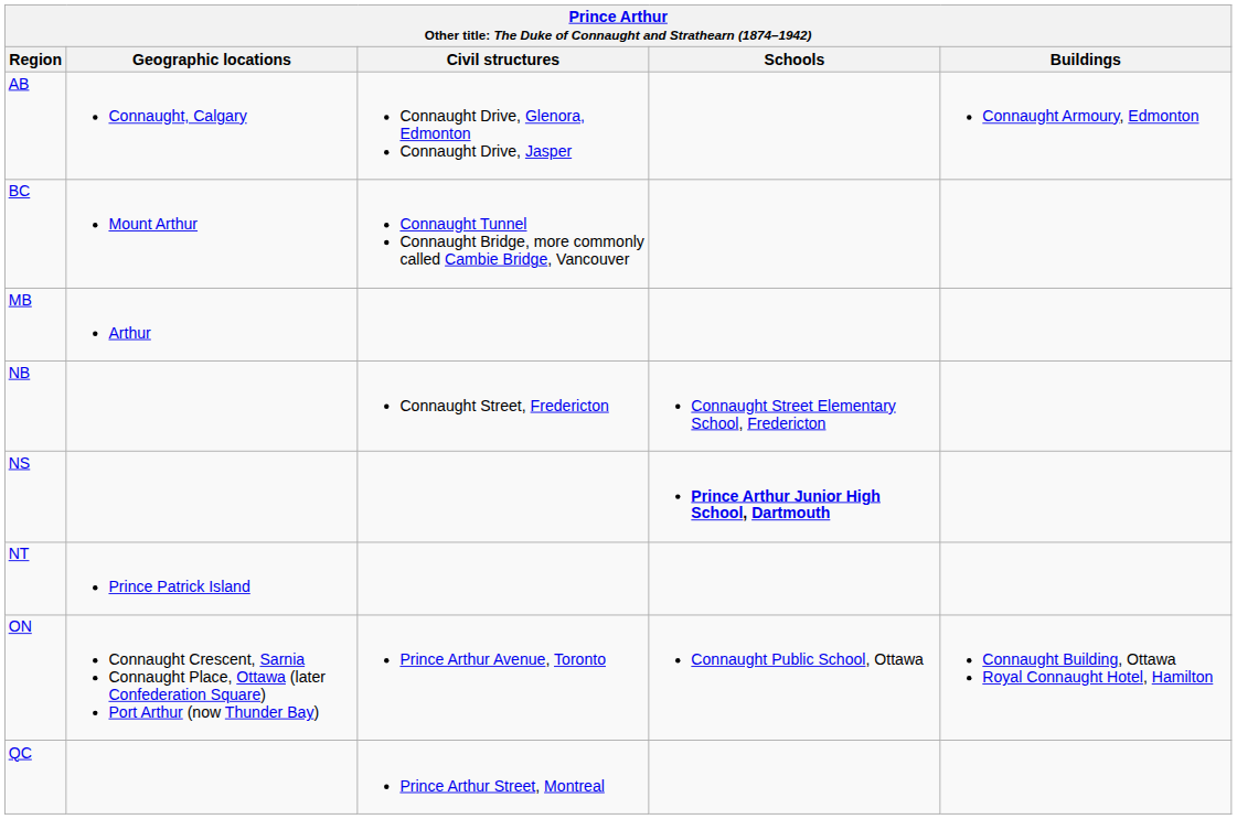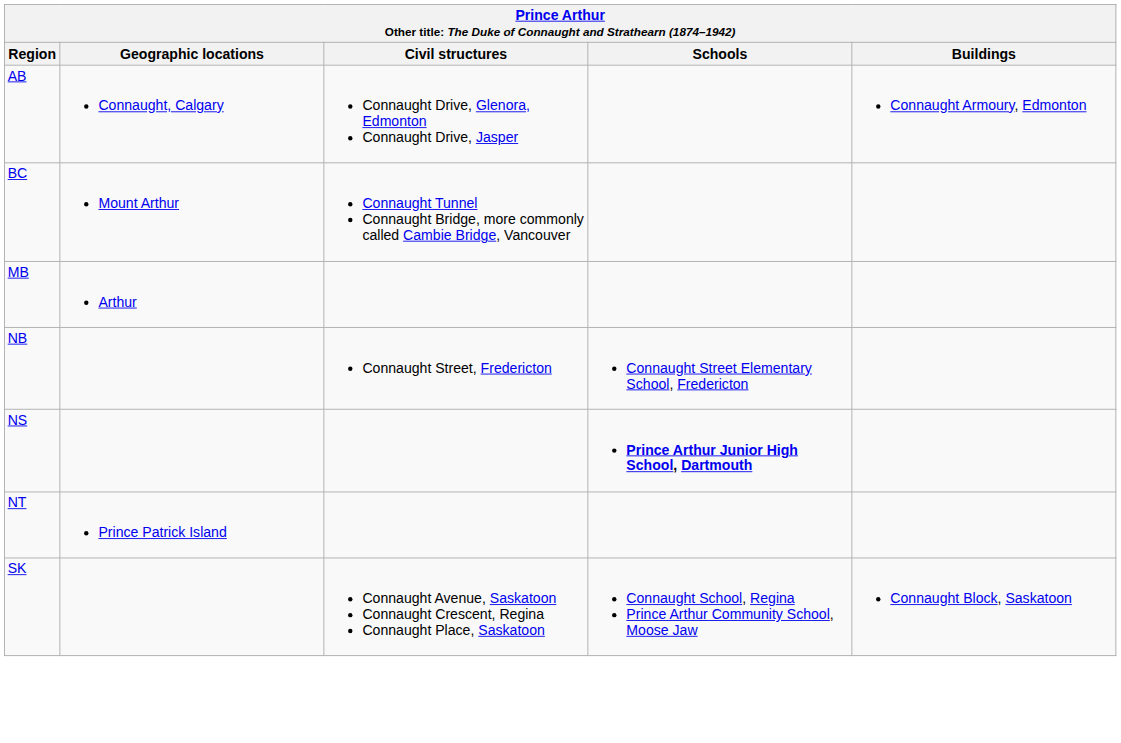 <table class="wikitable" width="100%">
 <tr>
 <th colspan="5"> <a href='#'>Prince Arthur</a><br><small>Other title: <em>The Duke of Connaught and Strathearn (1874–1942)</em></small></th>
 </tr>
 <tr>
 <th width="5%">Region</th>
 <th width="23.75%">Geographic locations</th>
 <th width="23.75%">Civil structures</th>
 <th width="23.75%">Schools</th>
 <th width="23.75%">Buildings</th>
 </tr>
 <tr>
 <td align=left valign=top> <a href='#'>AB</a></td>
 <td align=left valign=top><br><ul><li><a href='#'>Connaught, Calgary</a></li></ul></td>
 <td align=left valign=top><br><ul><li>Connaught Drive, <a href='#'>Glenora, Edmonton</a></li><li>Connaught Drive, <a href='#'>Jasper</a></li></ul></td>
 <td></td>
 <td align=left valign=top><br><ul><li><a href='#'>Connaught Armoury</a>, <a href='#'>Edmonton</a></li></ul></td>
 </tr>
 <tr>
 <td align=left valign=top> <a href='#'>BC</a></td>
 <td align=left valign=top><br><ul><li><a href='#'>Mount Arthur</a></li></ul></td>
 <td align=left valign=top><br><ul><li><a href='#'>Connaught Tunnel</a></li><li>Connaught Bridge, more commonly called <a href='#'>Cambie Bridge</a>, Vancouver</li></ul></td>
 <td></td>
 <td></td>
 </tr>
 <tr>
 <td align=left valign=top> <a href='#'>MB</a></td>
 <td align=left valign=top><br><ul><li><a href='#'>Arthur</a></li></ul></td>
 <td></td>
 <td></td>
 <td></td>
 </tr>
 <tr>
 <td align=left valign=top> <a href='#'>NB</a></td>
 <td></td>
 <td align=left valign=top><br><ul><li>Connaught Street, <a href='#'>Fredericton</a></li></ul></td>
 <td align=left valign=top><br><ul><li><a href='#'>Connaught Street Elementary School</a>, <a href='#'>Fredericton</a></li></ul></td>
 <td></td>
 </tr>
 <tr>
 <td align=left valign=top> <a href='#'>NS</a></td>
 <td></td>
 <td></td>
 <td align=left valign=top><strong><br><ul><li><a href='#'>Prince Arthur Junior High School</a>, <a href='#'>Dartmouth</a></li></ul></strong></td>
 <td></td>
 </tr>
 <tr>
 <td align=left valign=top> <a href='#'>NT</a></td>
 <td align=left valign=top><br><ul><li><a href='#'>Prince Patrick Island</a></li></ul></td>
 <td></td>
 <td></td>
 <td></td>
 </tr>
 <tr>
-<td align=left valign=top> <a href='#'>ON</a></td>
-<td align=left valign=top><br><ul><li>Connaught Crescent, <a href='#'>Sarnia</a></li><li>Connaught Place, <a href='#'>Ottawa</a> (later <a href='#'>Confederation Square</a>)</li><li><a href='#'>Port Arthur</a> (now <a href='#'>Thunder Bay</a>)</li></ul></td>
-<td align=left valign=top><br><ul><li><a href='#'>Prince Arthur Avenue</a>, <a href='#'>Toronto</a></li></ul></td>
-<td align=left valign=top><br><ul><li><a href='#'>Connaught Public School</a>, Ottawa</li></ul></td>
-<td align=left valign=top><br><ul><li><a href='#'>Connaught Building</a>, Ottawa</li><li><a href='#'>Royal Connaught Hotel</a>, <a href='#'>Hamilton</a></li></ul></td>
-</tr>
-<tr>
-<td align=left valign=top> <a href='#'>QC</a></td>
+<td align=left valign=top> <a href='#'>SK</a></td>
 <td></td>
-<td align=left valign=top><br><ul><li><a href='#'>Prince Arthur Street</a>, <a href='#'>Montreal</a></li></ul></td>
-<td></td>
-<td></td>
+<td align=left valign=top><br><ul><li>Connaught Avenue, <a href='#'>Saskatoon</a></li><li>Connaught Crescent, Regina</li><li>Connaught Place, <a href='#'>Saskatoon</a></li></ul></td>
+<td align=left valign=top><br><ul><li><a href='#'>Connaught School</a>, <a href='#'>Regina</a></li><li><a href='#'>Prince Arthur Community School</a>, <a href='#'>Moose Jaw</a></li></ul></td>
+<td align=left valign=top><br><ul><li><a href='#'>Connaught Block</a>, <a href='#'>Saskatoon</a></li></ul></td>
 </tr>
 </table>
